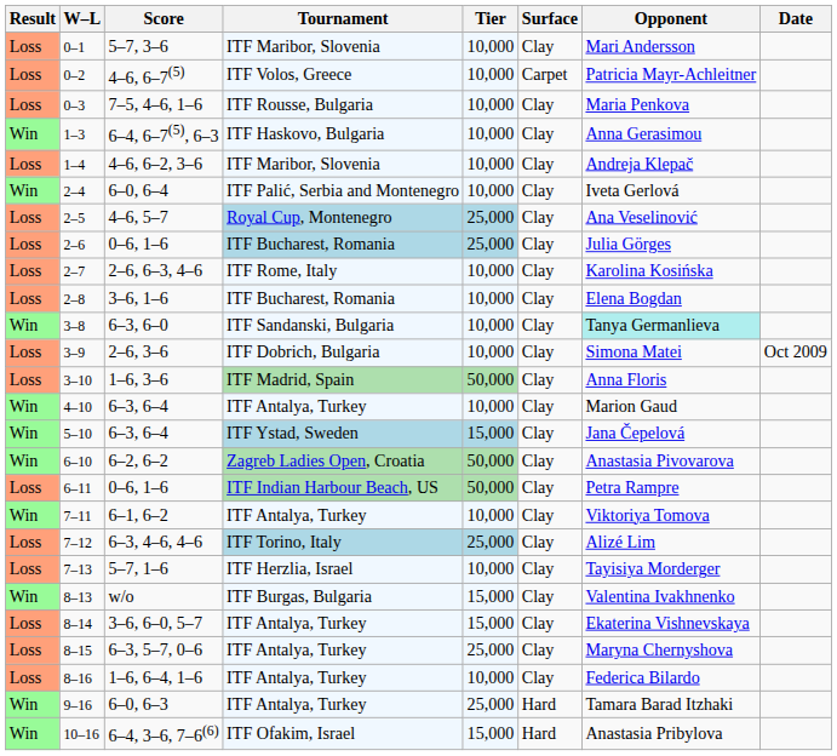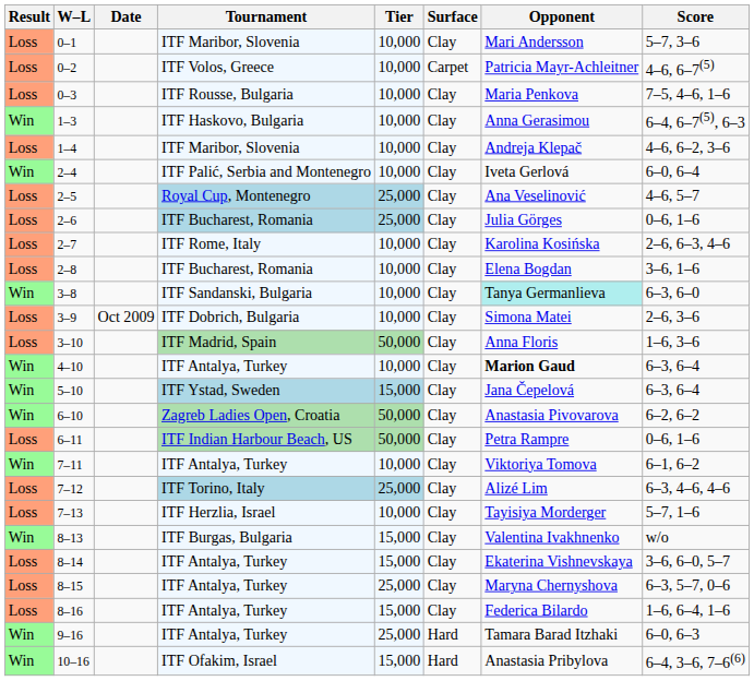 <table class="sortable wikitable">
 <tr>
 <th>Result</th>
 <th class="unsortable">W–L</th>
-<th class="unsortable">Score</th>
+<th>Date</th>
 <th>Tournament</th>
 <th>Tier</th>
 <th>Surface</th>
 <th>Opponent</th>
-<th>Date</th>
+<th class="unsortable">Score</th>
 </tr>
 <tr>
 <td style="background:#ffa07a;">Loss</td>
 <td><small>0–1</small></td>
-<td>5–7, 3–6</td>
+<td></td>
 <td style="background:#f0f8ff;">ITF Maribor, Slovenia</td>
 <td style="background:#f0f8ff;">10,000</td>
 <td>Clay</td>
 <td> <a href='#'>Mari Andersson</a></td>
-<td></td>
+<td>5–7, 3–6</td>
 </tr>
 <tr>
 <td style="background:#ffa07a;">Loss</td>
 <td><small>0–2</small></td>
-<td>4–6, 6–7<sup>(5)</sup></td>
+<td></td>
 <td style="background:#f0f8ff;">ITF Volos, Greece</td>
 <td style="background:#f0f8ff;">10,000</td>
 <td>Carpet</td>
 <td> <a href='#'>Patricia Mayr-Achleitner</a></td>
-<td></td>
+<td>4–6, 6–7<sup>(5)</sup></td>
 </tr>
 <tr>
 <td style="background:#ffa07a;">Loss</td>
 <td><small>0–3</small></td>
-<td>7–5, 4–6, 1–6</td>
+<td></td>
 <td style="background:#f0f8ff;">ITF Rousse, Bulgaria</td>
 <td style="background:#f0f8ff;">10,000</td>
 <td>Clay</td>
 <td> <a href='#'>Maria Penkova</a></td>
-<td></td>
+<td>7–5, 4–6, 1–6</td>
 </tr>
 <tr>
 <td style="background:#98fb98;">Win</td>
 <td><small>1–3</small></td>
-<td>6–4, 6–7<sup>(5)</sup>, 6–3</td>
+<td></td>
 <td style="background:#f0f8ff;">ITF Haskovo, Bulgaria</td>
 <td style="background:#f0f8ff;">10,000</td>
 <td>Clay</td>
 <td> <a href='#'>Anna Gerasimou</a></td>
-<td></td>
+<td>6–4, 6–7<sup>(5)</sup>, 6–3</td>
 </tr>
 <tr>
 <td style="background:#ffa07a;">Loss</td>
 <td><small>1–4</small></td>
-<td>4–6, 6–2, 3–6</td>
+<td></td>
 <td style="background:#f0f8ff;">ITF Maribor, Slovenia</td>
 <td style="background:#f0f8ff;">10,000</td>
 <td>Clay</td>
 <td> <a href='#'>Andreja Klepač</a></td>
-<td></td>
+<td>4–6, 6–2, 3–6</td>
 </tr>
 <tr>
 <td style="background:#98fb98;">Win</td>
 <td><small>2–4</small></td>
-<td>6–0, 6–4</td>
+<td></td>
 <td style="background:#f0f8ff;">ITF Palić, Serbia and Montenegro</td>
 <td style="background:#f0f8ff;">10,000</td>
 <td>Clay</td>
 <td> Iveta Gerlová</td>
-<td></td>
+<td>6–0, 6–4</td>
 </tr>
 <tr>
 <td style="background:#ffa07a;">Loss</td>
 <td><small>2–5</small></td>
-<td>4–6, 5–7</td>
+<td></td>
 <td style="background:lightblue;"><a href='#'>Royal Cup</a>, Montenegro</td>
 <td style="background:lightblue;">25,000</td>
 <td>Clay</td>
 <td> <a href='#'>Ana Veselinović</a></td>
-<td></td>
+<td>4–6, 5–7</td>
 </tr>
 <tr>
 <td style="background:#ffa07a;">Loss</td>
 <td><small>2–6</small></td>
-<td>0–6, 1–6</td>
+<td></td>
 <td style="background:lightblue;">ITF Bucharest, Romania</td>
 <td style="background:lightblue;">25,000</td>
 <td>Clay</td>
 <td> <a href='#'>Julia Görges</a></td>
-<td></td>
+<td>0–6, 1–6</td>
 </tr>
 <tr>
 <td style="background:#ffa07a;">Loss</td>
 <td><small>2–7</small></td>
-<td>2–6, 6–3, 4–6</td>
+<td></td>
 <td style="background:#f0f8ff;">ITF Rome, Italy</td>
 <td style="background:#f0f8ff;">10,000</td>
 <td>Clay</td>
 <td> <a href='#'>Karolina Kosińska</a></td>
-<td></td>
+<td>2–6, 6–3, 4–6</td>
 </tr>
 <tr>
 <td style="background:#ffa07a;">Loss</td>
 <td><small>2–8</small></td>
-<td>3–6, 1–6</td>
+<td></td>
 <td style="background:#f0f8ff;">ITF Bucharest, Romania</td>
 <td style="background:#f0f8ff;">10,000</td>
 <td>Clay</td>
 <td> <a href='#'>Elena Bogdan</a></td>
-<td></td>
+<td>3–6, 1–6</td>
 </tr>
 <tr>
 <td style="background:#98fb98;">Win</td>
 <td><small>3–8</small></td>
-<td>6–3, 6–0</td>
+<td></td>
 <td style="background:#f0f8ff;">ITF Sandanski, Bulgaria</td>
 <td style="background:#f0f8ff;">10,000</td>
 <td>Clay</td>
 <td style="background: paleturquoise;"> Tanya Germanlieva</td>
-<td></td>
+<td>6–3, 6–0</td>
 </tr>
 <tr>
 <td style="background:#ffa07a;">Loss</td>
 <td><small>3–9</small></td>
-<td>2–6, 3–6</td>
+<td>Oct 2009</td>
 <td style="background:#f0f8ff;">ITF Dobrich, Bulgaria</td>
 <td style="background:#f0f8ff;">10,000</td>
 <td>Clay</td>
 <td> <a href='#'>Simona Matei</a></td>
-<td>Oct 2009</td>
+<td>2–6, 3–6</td>
 </tr>
 <tr>
 <td style="background:#ffa07a;">Loss</td>
 <td><small>3–10</small></td>
-<td>1–6, 3–6</td>
+<td></td>
 <td style="background:#addfad;">ITF Madrid, Spain</td>
 <td style="background:#addfad;">50,000</td>
 <td>Clay</td>
 <td> <a href='#'>Anna Floris</a></td>
-<td></td>
+<td>1–6, 3–6</td>
 </tr>
 <tr>
 <td style="background:#98fb98;">Win</td>
 <td><small>4–10</small></td>
-<td>6–3, 6–4</td>
+<td></td>
 <td style="background:#f0f8ff;">ITF Antalya, Turkey</td>
 <td style="background:#f0f8ff;">10,000</td>
 <td>Clay</td>
-<td> Marion Gaud</td>
-<td></td>
+<td><strong> Marion Gaud</strong></td>
+<td>6–3, 6–4</td>
 </tr>
 <tr>
 <td style="background:#98fb98;">Win</td>
 <td><small>5–10</small></td>
-<td>6–3, 6–4</td>
+<td></td>
 <td style="background:lightblue;">ITF Ystad, Sweden</td>
 <td style="background:lightblue;">15,000</td>
 <td>Clay</td>
 <td> <a href='#'>Jana Čepelová</a></td>
-<td></td>
+<td>6–3, 6–4</td>
 </tr>
 <tr>
 <td style="background:#98fb98;">Win</td>
 <td><small>6–10</small></td>
-<td>6–2, 6–2</td>
+<td><a href='#'></a></td>
 <td style="background:#addfad;"><a href='#'>Zagreb Ladies Open</a>, Croatia</td>
 <td style="background:#addfad;">50,000</td>
 <td>Clay</td>
 <td> <a href='#'>Anastasia Pivovarova</a></td>
-<td><a href='#'></a></td>
+<td>6–2, 6–2</td>
 </tr>
 <tr>
 <td style="background:#ffa07a;">Loss</td>
 <td><small>6–11</small></td>
-<td>0–6, 1–6</td>
+<td><a href='#'></a></td>
 <td style="background:#addfad;"><a href='#'>ITF Indian Harbour Beach</a>, US</td>
 <td style="background:#addfad;">50,000</td>
 <td>Clay</td>
 <td> <a href='#'>Petra Rampre</a></td>
-<td><a href='#'></a></td>
+<td>0–6, 1–6</td>
 </tr>
 <tr>
 <td style="background:#98fb98;">Win</td>
 <td><small>7–11</small></td>
-<td>6–1, 6–2</td>
+<td></td>
 <td style="background:#f0f8ff;">ITF Antalya, Turkey</td>
 <td style="background:#f0f8ff;">10,000</td>
 <td>Clay</td>
 <td> <a href='#'>Viktoriya Tomova</a></td>
-<td></td>
+<td>6–1, 6–2</td>
 </tr>
 <tr>
 <td style="background:#ffa07a;">Loss</td>
 <td><small>7–12</small></td>
-<td>6–3, 4–6, 4–6</td>
+<td></td>
 <td style="background:lightblue;">ITF Torino, Italy</td>
 <td style="background:lightblue;">25,000</td>
 <td>Clay</td>
 <td> <a href='#'>Alizé Lim</a></td>
-<td></td>
+<td>6–3, 4–6, 4–6</td>
 </tr>
 <tr>
 <td style="background:#ffa07a;">Loss</td>
 <td><small>7–13</small></td>
-<td>5–7, 1–6</td>
+<td></td>
 <td style="background:#f0f8ff;">ITF Herzlia, Israel</td>
 <td style="background:#f0f8ff;">10,000</td>
 <td>Clay</td>
 <td> <a href='#'>Tayisiya Morderger</a></td>
-<td></td>
+<td>5–7, 1–6</td>
 </tr>
 <tr>
 <td style="background:#98fb98;">Win</td>
 <td><small>8–13</small></td>
-<td>w/o</td>
+<td></td>
 <td style="background:#f0f8ff;">ITF Burgas, Bulgaria</td>
 <td style="background:#f0f8ff;">15,000</td>
 <td>Clay</td>
 <td> <a href='#'>Valentina Ivakhnenko</a></td>
-<td></td>
+<td>w/o</td>
 </tr>
 <tr>
 <td style="background:#ffa07a;">Loss</td>
 <td><small>8–14</small></td>
-<td>3–6, 6–0, 5–7</td>
+<td></td>
 <td style="background:#f0f8ff;">ITF Antalya, Turkey</td>
 <td style="background:#f0f8ff;">15,000</td>
 <td>Clay</td>
 <td> <a href='#'>Ekaterina Vishnevskaya</a></td>
-<td></td>
+<td>3–6, 6–0, 5–7</td>
 </tr>
 <tr>
 <td style="background:#ffa07a;">Loss</td>
 <td><small>8–15</small></td>
-<td>6–3, 5–7, 0–6</td>
+<td></td>
 <td style="background:#f0f8ff;">ITF Antalya, Turkey</td>
 <td style="background:#f0f8ff;">25,000</td>
 <td>Clay</td>
 <td> <a href='#'>Maryna Chernyshova</a></td>
-<td></td>
+<td>6–3, 5–7, 0–6</td>
 </tr>
 <tr>
 <td style="background:#ffa07a;">Loss</td>
 <td><small>8–16</small></td>
-<td>1–6, 6–4, 1–6</td>
+<td></td>
 <td style="background:#f0f8ff;">ITF Antalya, Turkey</td>
-<td style="background:#f0f8ff;">10,000</td>
+<td style="background:#f0f8ff;">15,000</td>
 <td>Clay</td>
 <td> <a href='#'>Federica Bilardo</a></td>
-<td></td>
+<td>1–6, 6–4, 1–6</td>
 </tr>
 <tr>
 <td style="background:#98fb98;">Win</td>
 <td><small>9–16</small></td>
-<td>6–0, 6–3</td>
+<td></td>
 <td style="background:#f0f8ff;">ITF Antalya, Turkey</td>
 <td style="background:#f0f8ff;">25,000</td>
 <td>Hard</td>
 <td> Tamara Barad Itzhaki</td>
-<td></td>
+<td>6–0, 6–3</td>
 </tr>
 <tr>
 <td style="background:#98fb98;">Win</td>
 <td><small>10–16</small></td>
-<td>6–4, 3–6, 7–6<sup>(6)</sup></td>
+<td></td>
 <td style="background:#f0f8ff;">ITF Ofakim, Israel</td>
 <td style="background:#f0f8ff;">15,000</td>
 <td>Hard</td>
 <td> Anastasia Pribylova</td>
-<td></td>
+<td>6–4, 3–6, 7–6<sup>(6)</sup></td>
 </tr>
 </table>
